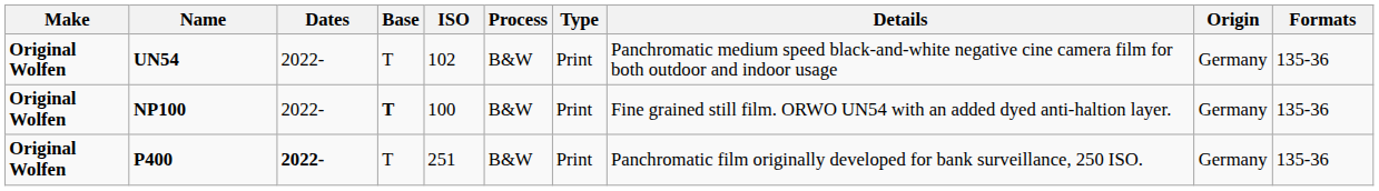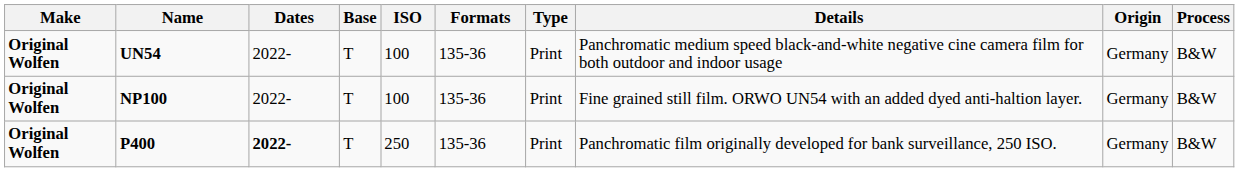 <table class="wikitable">
 <tr>
 <th scope="col" style="width: 100px;">Make</th>
 <th scope="col" style="width: 120px;">Name</th>
 <th scope="col" style="width: 80px;">Dates</th>
 <th scope="col" style="width: 30px;">Base</th>
 <th scope="col" style="width: 45px;">ISO</th>
-<th scope="col" style="width: 40px;">Process</th>
+<th scope="col" style="width: 80px;">Formats</th>
 <th scope="col" style="width: 40px;">Type</th>
 <th scope="col" style="width: 500px;">Details</th>
 <th scope="col" style="width: 60px;">Origin</th>
-<th scope="col" style="width: 80px;">Formats</th>
+<th scope="col" style="width: 40px;">Process</th>
 </tr>
 <tr>
 <td><strong>Original Wolfen</strong></td>
 <td><strong>UN54</strong></td>
 <td>2022-</td>
 <td>T</td>
-<td>102</td>
-<td>B&W</td>
+<td>100</td>
+<td>135-36</td>
 <td>Print</td>
 <td>Panchromatic medium speed black-and-white negative cine camera film for both outdoor and indoor usage </td>
 <td>Germany</td>
-<td>135-36</td>
+<td>B&W</td>
 </tr>
 <tr>
 <td><strong>Original Wolfen</strong></td>
 <td><strong>NP100</strong></td>
 <td>2022-</td>
-<td><strong>T</strong></td>
+<td>T</td>
 <td>100</td>
-<td>B&W</td>
+<td>135-36</td>
 <td>Print</td>
 <td>Fine grained still film. ORWO UN54 with an added dyed anti-haltion layer.</td>
 <td>Germany</td>
-<td>135-36</td>
+<td>B&W</td>
 </tr>
 <tr>
 <td><strong>Original Wolfen</strong></td>
 <td><strong>P400</strong></td>
 <td><strong>2022-</strong></td>
 <td>T</td>
-<td>251</td>
-<td>B&W</td>
+<td>250</td>
+<td>135-36</td>
 <td>Print</td>
 <td>Panchromatic film originally developed for bank surveillance, 250 ISO.</td>
 <td>Germany</td>
-<td>135-36</td>
+<td>B&W</td>
 </tr>
 </table>
